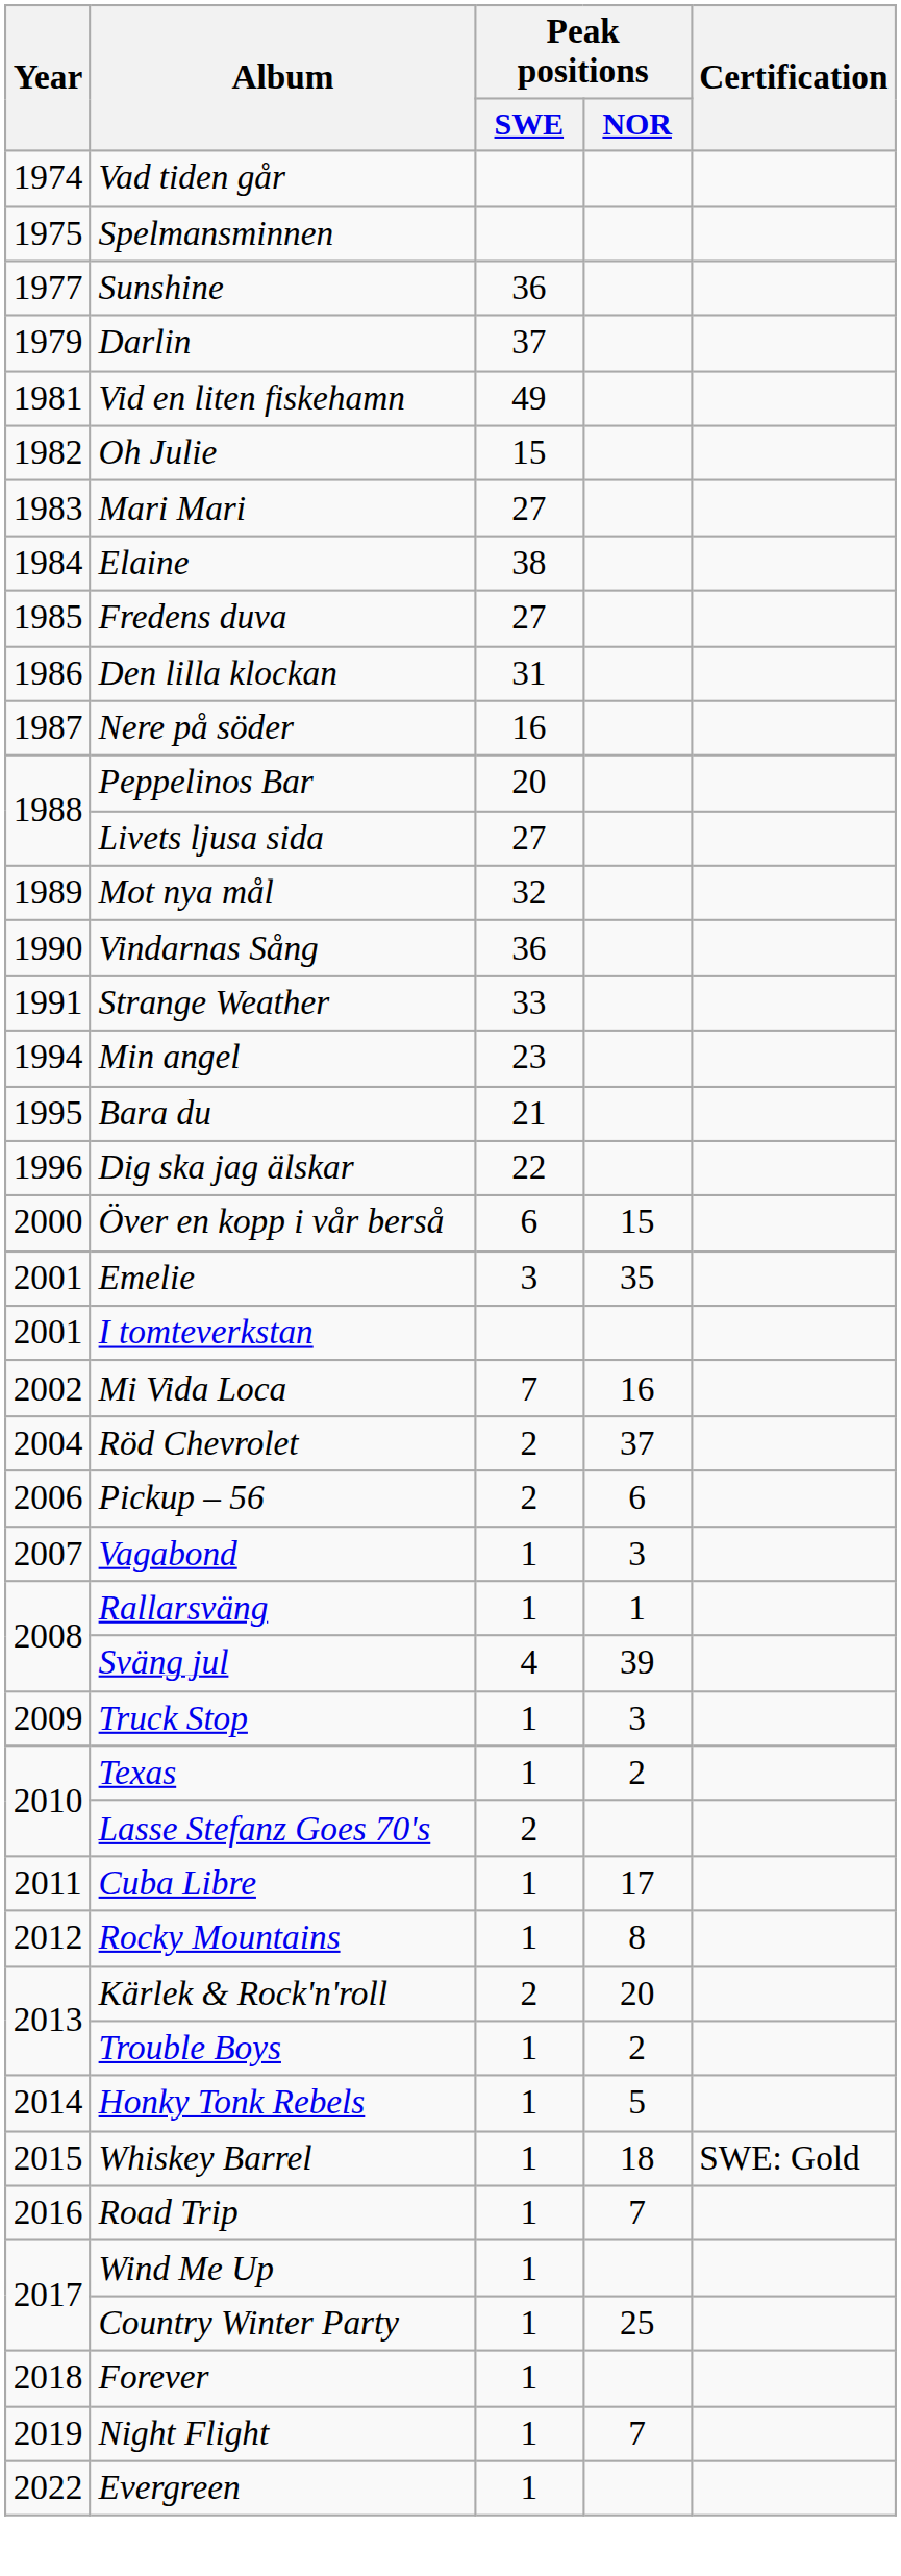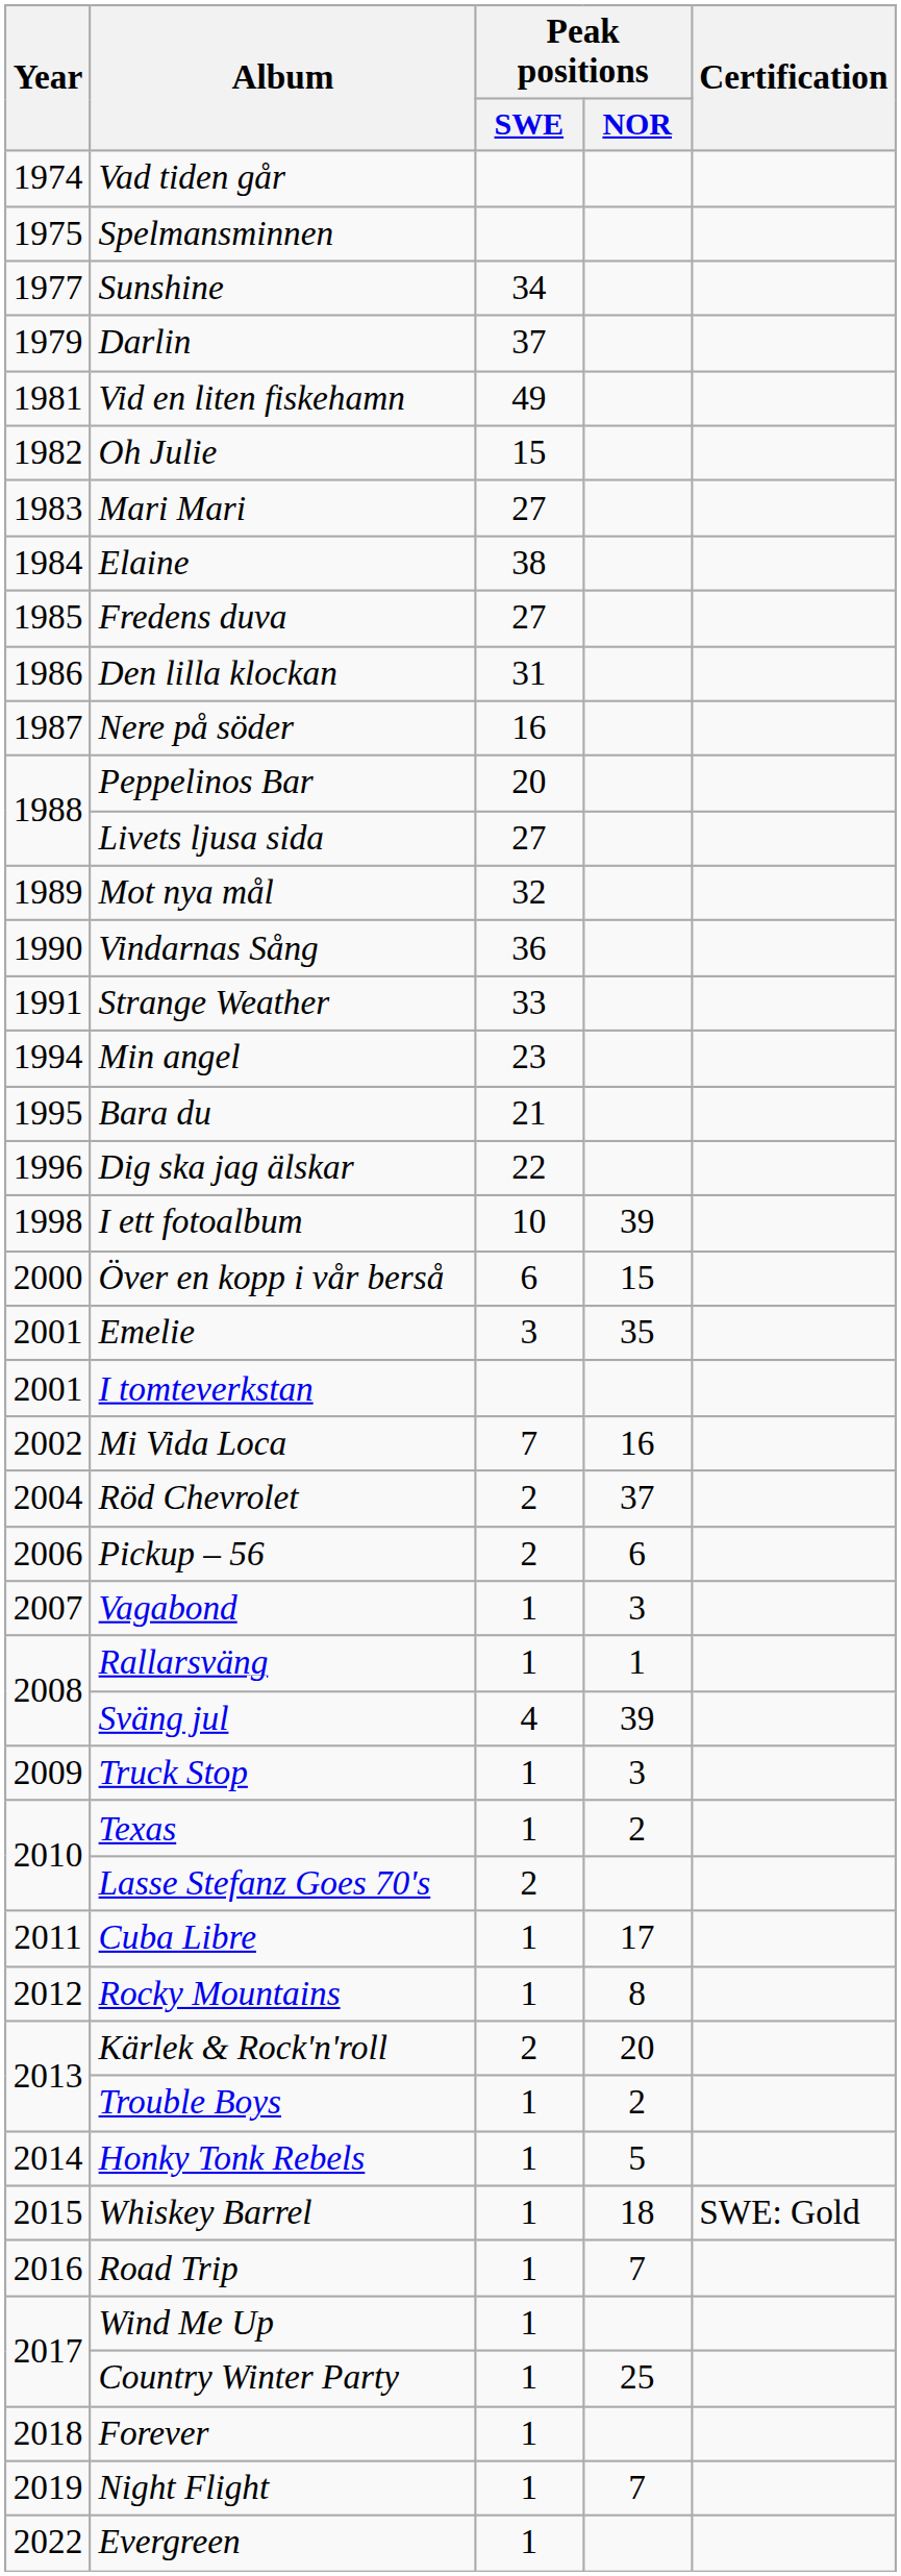 <table class="wikitable">
 <tr>
 <th align="center" rowspan="2" width="10">Year</th>
 <th align="center" rowspan="2" width="170">Album</th>
 <th align="center" colspan="2" width="20">Peak positions</th>
 <th align="center" rowspan="2" width="70">Certification</th>
 </tr>
 <tr>
 <th scope="col" style="width:3em;font-size:90%;"><a href='#'>SWE</a><br></th>
 <th scope="col" style="width:3em;font-size:90%;"><a href='#'>NOR</a><br></th>
 </tr>
 <tr>
 <td style="text-align:center;">1974</td>
 <td><em>Vad tiden går</em></td>
 <td style="text-align:center;"></td>
 <td style="text-align:center;"></td>
 <td></td>
 </tr>
 <tr>
 <td style="text-align:center;">1975</td>
 <td><em>Spelmansminnen</em></td>
 <td style="text-align:center;"></td>
 <td style="text-align:center;"></td>
 <td></td>
 </tr>
 <tr>
 <td style="text-align:center;">1977</td>
 <td><em>Sunshine</em></td>
-<td style="text-align:center;">36</td>
+<td style="text-align:center;">34</td>
 <td style="text-align:center;"></td>
 <td></td>
 </tr>
 <tr>
 <td style="text-align:center;">1979</td>
 <td><em>Darlin</em></td>
 <td style="text-align:center;">37</td>
 <td style="text-align:center;"></td>
 <td></td>
 </tr>
 <tr>
 <td style="text-align:center;">1981</td>
 <td><em>Vid en liten fiskehamn</em></td>
 <td style="text-align:center;">49</td>
 <td style="text-align:center;"></td>
 <td></td>
 </tr>
 <tr>
 <td style="text-align:center;">1982</td>
 <td><em>Oh Julie</em></td>
 <td style="text-align:center;">15</td>
 <td style="text-align:center;"></td>
 <td></td>
 </tr>
 <tr>
 <td style="text-align:center;">1983</td>
 <td><em>Mari Mari</em></td>
 <td style="text-align:center;">27</td>
 <td style="text-align:center;"></td>
 <td></td>
 </tr>
 <tr>
 <td style="text-align:center;">1984</td>
 <td><em>Elaine</em></td>
 <td style="text-align:center;">38</td>
 <td style="text-align:center;"></td>
 <td></td>
 </tr>
 <tr>
 <td style="text-align:center;">1985</td>
 <td><em>Fredens duva</em></td>
 <td style="text-align:center;">27</td>
 <td style="text-align:center;"></td>
 <td></td>
 </tr>
 <tr>
 <td style="text-align:center;">1986</td>
 <td><em>Den lilla klockan</em></td>
 <td style="text-align:center;">31</td>
 <td style="text-align:center;"></td>
 <td></td>
 </tr>
 <tr>
 <td style="text-align:center;">1987</td>
 <td><em>Nere på söder</em></td>
 <td style="text-align:center;">16</td>
 <td style="text-align:center;"></td>
 <td></td>
 </tr>
 <tr>
 <td style="text-align:center;" rowspan=2>1988</td>
 <td><em>Peppelinos Bar</em></td>
 <td style="text-align:center;">20</td>
 <td style="text-align:center;"></td>
 <td></td>
 </tr>
 <tr>
 <td><em>Livets ljusa sida</em></td>
 <td style="text-align:center;">27</td>
 <td style="text-align:center;"></td>
 <td></td>
 </tr>
 <tr>
 <td style="text-align:center;">1989</td>
 <td><em>Mot nya mål</em></td>
 <td style="text-align:center;">32</td>
 <td style="text-align:center;"></td>
 <td></td>
 </tr>
 <tr>
 <td style="text-align:center;">1990</td>
 <td><em>Vindarnas Sång</em></td>
 <td style="text-align:center;">36</td>
 <td style="text-align:center;"></td>
 <td></td>
 </tr>
 <tr>
 <td style="text-align:center;">1991</td>
 <td><em>Strange Weather</em></td>
 <td style="text-align:center;">33</td>
 <td style="text-align:center;"></td>
 <td></td>
 </tr>
 <tr>
 <td style="text-align:center;">1994</td>
 <td><em>Min angel</em></td>
 <td style="text-align:center;">23</td>
 <td style="text-align:center;"></td>
 <td></td>
 </tr>
 <tr>
 <td style="text-align:center;">1995</td>
 <td><em>Bara du</em></td>
 <td style="text-align:center;">21</td>
 <td style="text-align:center;"></td>
 <td></td>
 </tr>
 <tr>
 <td style="text-align:center;">1996</td>
 <td><em>Dig ska jag älskar</em></td>
 <td style="text-align:center;">22</td>
 <td style="text-align:center;"></td>
+<td></td>
+</tr>
+<tr>
+<td style="text-align:center;">1998</td>
+<td><em>I ett fotoalbum</em></td>
+<td style="text-align:center;">10</td>
+<td style="text-align:center;">39</td>
 <td></td>
 </tr>
 <tr>
 <td style="text-align:center;">2000</td>
 <td><em>Över en kopp i vår berså</em></td>
 <td style="text-align:center;">6</td>
 <td style="text-align:center;">15</td>
 <td></td>
 </tr>
 <tr>
 <td style="text-align:center;">2001</td>
 <td><em>Emelie</em></td>
 <td style="text-align:center;">3</td>
 <td style="text-align:center;">35</td>
 <td></td>
 </tr>
 <tr>
 <td style="text-align:center;">2001</td>
 <td><em><a href='#'>I tomteverkstan</a></em></td>
 <td style="text-align:center;"></td>
 <td style="text-align:center;"></td>
 <td></td>
 </tr>
 <tr>
 <td style="text-align:center;">2002</td>
 <td><em>Mi Vida Loca</em></td>
 <td style="text-align:center;">7</td>
 <td style="text-align:center;">16</td>
 <td></td>
 </tr>
 <tr>
 <td style="text-align:center;">2004</td>
 <td><em>Röd Chevrolet</em></td>
 <td style="text-align:center;">2</td>
 <td style="text-align:center;">37</td>
 <td></td>
 </tr>
 <tr>
 <td style="text-align:center;">2006</td>
 <td><em>Pickup – 56</em></td>
 <td style="text-align:center;">2</td>
 <td style="text-align:center;">6</td>
 <td></td>
 </tr>
 <tr>
 <td style="text-align:center;">2007</td>
 <td><em><a href='#'>Vagabond</a></em></td>
 <td style="text-align:center;">1</td>
 <td style="text-align:center;">3</td>
 <td></td>
 </tr>
 <tr>
 <td style="text-align:center;" rowspan=2>2008</td>
 <td><em><a href='#'>Rallarsväng</a></em></td>
 <td style="text-align:center;">1</td>
 <td style="text-align:center;">1</td>
 <td></td>
 </tr>
 <tr>
 <td><em><a href='#'>Sväng jul</a></em></td>
 <td style="text-align:center;">4</td>
 <td style="text-align:center;">39</td>
 <td></td>
 </tr>
 <tr>
 <td style="text-align:center;">2009</td>
 <td><em><a href='#'>Truck Stop</a></em></td>
 <td style="text-align:center;">1</td>
 <td style="text-align:center;">3</td>
 <td></td>
 </tr>
 <tr>
 <td style="text-align:center;" rowspan=2>2010</td>
 <td><em><a href='#'>Texas</a></em></td>
 <td style="text-align:center;">1</td>
 <td style="text-align:center;">2</td>
 <td></td>
 </tr>
 <tr>
 <td><em><a href='#'>Lasse Stefanz Goes 70's</a></em></td>
 <td style="text-align:center;">2</td>
 <td style="text-align:center;"></td>
 <td></td>
 </tr>
 <tr>
 <td style="text-align:center;">2011</td>
 <td><em><a href='#'>Cuba Libre</a></em></td>
 <td style="text-align:center;">1</td>
 <td style="text-align:center;">17</td>
 <td></td>
 </tr>
 <tr>
 <td style="text-align:center;">2012</td>
 <td><em><a href='#'>Rocky Mountains</a></em></td>
 <td style="text-align:center;">1</td>
 <td style="text-align:center;">8</td>
 <td></td>
 </tr>
 <tr>
 <td style="text-align:center;" rowspan=2>2013</td>
 <td><em> Kärlek & Rock'n'roll </em></td>
 <td style="text-align:center;">2</td>
 <td style="text-align:center;">20</td>
 <td></td>
 </tr>
 <tr>
 <td><em><a href='#'>Trouble Boys</a></em></td>
 <td style="text-align:center;">1</td>
 <td style="text-align:center;">2</td>
 <td></td>
 </tr>
 <tr>
 <td style="text-align:center;">2014</td>
 <td><em><a href='#'>Honky Tonk Rebels</a></em></td>
 <td style="text-align:center;">1</td>
 <td style="text-align:center;">5</td>
 <td></td>
 </tr>
 <tr>
 <td style="text-align:center;">2015</td>
 <td><em> Whiskey Barrel </em></td>
 <td style="text-align:center;">1</td>
 <td style="text-align:center;">18</td>
 <td>SWE: Gold</td>
 </tr>
 <tr>
 <td style="text-align:center;">2016</td>
 <td><em>Road Trip</em></td>
 <td style="text-align:center;">1</td>
 <td style="text-align:center;">7<br></td>
 <td></td>
 </tr>
 <tr>
 <td style="text-align:center;" rowspan="2">2017</td>
 <td><em>Wind Me Up</em></td>
 <td style="text-align:center;">1</td>
 <td style="text-align:center;"></td>
 <td></td>
 </tr>
 <tr>
 <td><em>Country Winter Party</em></td>
 <td style="text-align:center;">1</td>
 <td style="text-align:center;">25</td>
 <td></td>
 </tr>
 <tr>
 <td style="text-align:center;">2018</td>
 <td><em>Forever</em></td>
 <td style="text-align:center;">1</td>
 <td style="text-align:center;"></td>
 <td></td>
 </tr>
 <tr>
 <td style="text-align:center;">2019</td>
 <td><em>Night Flight</em></td>
 <td style="text-align:center;">1<br></td>
 <td style="text-align:center;">7<br></td>
 <td></td>
 </tr>
 <tr>
 <td style="text-align:center;">2022</td>
 <td><em>Evergreen</em></td>
 <td style="text-align:center;">1<br></td>
 <td style="text-align:center;"></td>
 <td></td>
 </tr>
 </table>
